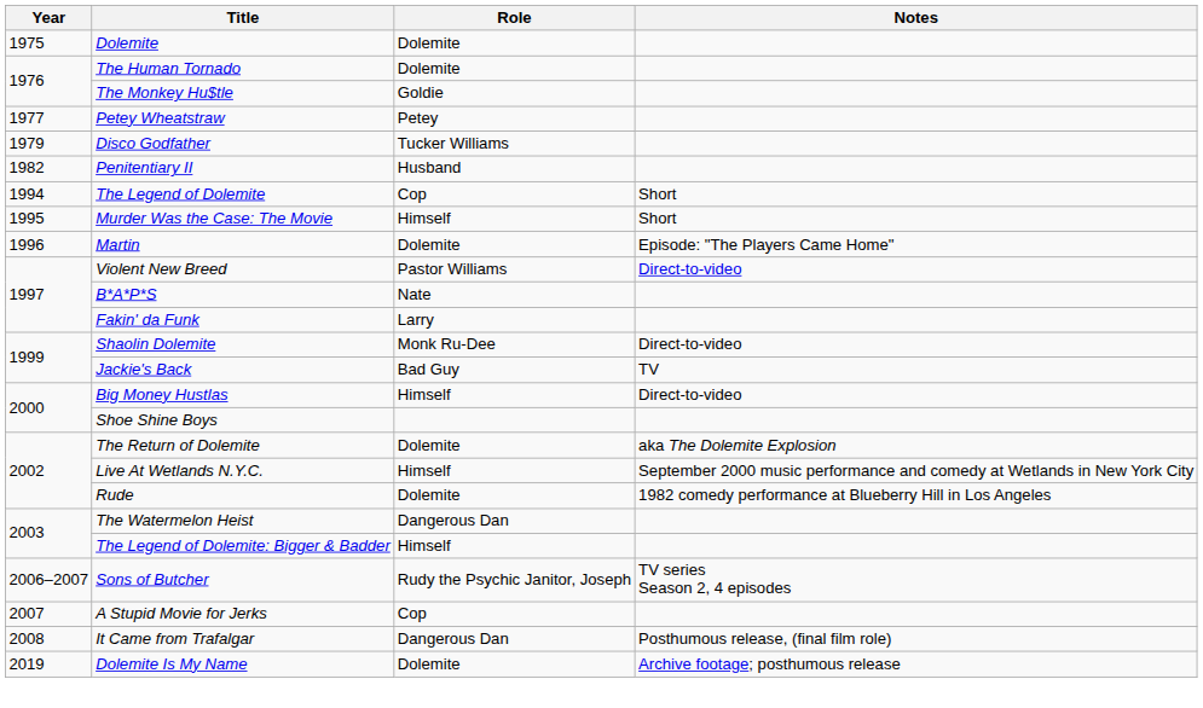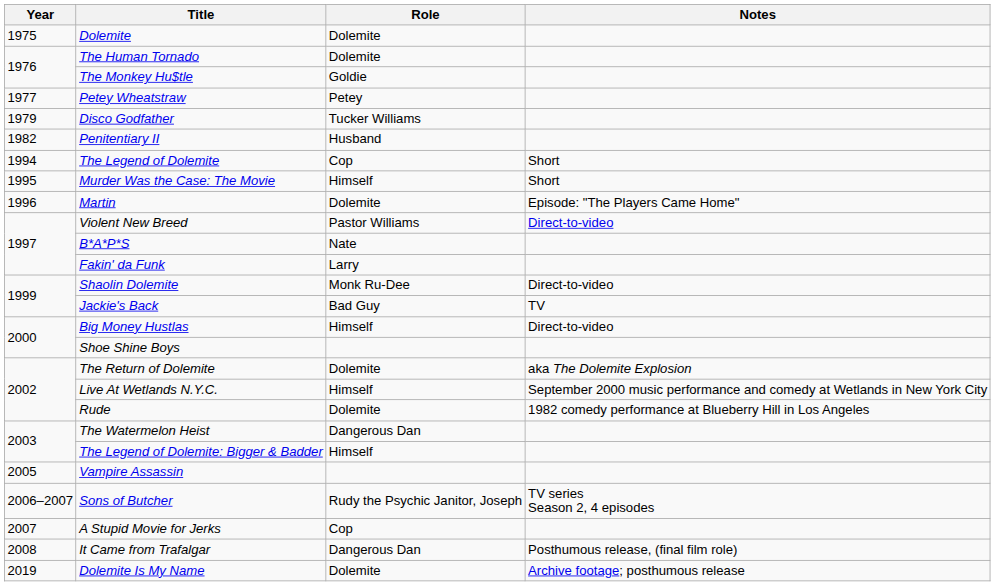 <table class="wikitable sortable">
 <tr>
 <th>Year</th>
 <th>Title</th>
 <th>Role</th>
 <th class="unsortable">Notes</th>
 </tr>
 <tr>
 <td>1975</td>
 <td><em><a href='#'>Dolemite</a></em></td>
 <td>Dolemite</td>
 <td></td>
 </tr>
 <tr>
 <td Rowspan=2>1976</td>
 <td><em><a href='#'>The Human Tornado</a></em></td>
 <td>Dolemite</td>
 <td></td>
 </tr>
 <tr>
 <td><em><a href='#'>The Monkey Hu$tle</a></em></td>
 <td>Goldie</td>
 <td></td>
 </tr>
 <tr>
 <td>1977</td>
 <td><em><a href='#'>Petey Wheatstraw</a></em></td>
 <td>Petey</td>
 <td></td>
 </tr>
 <tr>
 <td>1979</td>
 <td><em><a href='#'>Disco Godfather</a></em></td>
 <td>Tucker Williams</td>
 <td></td>
 </tr>
 <tr>
 <td>1982</td>
 <td><em><a href='#'>Penitentiary II</a></em></td>
 <td>Husband</td>
 <td></td>
 </tr>
 <tr>
 <td>1994</td>
 <td><em><a href='#'>The Legend of Dolemite</a></em></td>
 <td>Cop</td>
 <td>Short</td>
 </tr>
 <tr>
 <td>1995</td>
 <td><em><a href='#'>Murder Was the Case: The Movie</a></em></td>
 <td>Himself</td>
 <td>Short</td>
 </tr>
 <tr>
 <td>1996</td>
 <td><em><a href='#'>Martin</a></em></td>
 <td>Dolemite</td>
 <td>Episode: "The Players Came Home"</td>
 </tr>
 <tr>
 <td Rowspan=3>1997</td>
 <td><em>Violent New Breed</em></td>
 <td>Pastor Williams</td>
 <td><a href='#'>Direct-to-video</a></td>
 </tr>
 <tr>
 <td><em><a href='#'>B*A*P*S</a></em></td>
 <td>Nate</td>
 <td></td>
 </tr>
 <tr>
 <td><em><a href='#'>Fakin' da Funk</a></em></td>
 <td>Larry</td>
 <td></td>
 </tr>
 <tr>
 <td Rowspan=2>1999</td>
 <td><em><a href='#'>Shaolin Dolemite</a></em></td>
 <td>Monk Ru-Dee</td>
 <td>Direct-to-video</td>
 </tr>
 <tr>
 <td><em><a href='#'>Jackie's Back</a></em></td>
 <td>Bad Guy</td>
 <td>TV</td>
 </tr>
 <tr>
 <td Rowspan=2>2000</td>
 <td><em><a href='#'>Big Money Hustlas</a></em></td>
 <td>Himself</td>
 <td>Direct-to-video</td>
 </tr>
 <tr>
 <td><em>Shoe Shine Boys</em></td>
 <td></td>
 <td></td>
 </tr>
 <tr>
 <td Rowspan=3>2002</td>
 <td><em>The Return of Dolemite</em></td>
 <td>Dolemite</td>
 <td>aka <em>The Dolemite Explosion</em></td>
 </tr>
 <tr>
 <td><em>Live At Wetlands N.Y.C.</em></td>
 <td>Himself</td>
 <td>September 2000 music performance and comedy at Wetlands in New York City</td>
 </tr>
 <tr>
 <td><em>Rude</em></td>
 <td>Dolemite</td>
 <td>1982 comedy performance at Blueberry Hill in Los Angeles</td>
 </tr>
 <tr>
 <td Rowspan=2>2003</td>
 <td><em>The Watermelon Heist</em></td>
 <td>Dangerous Dan</td>
 <td></td>
 </tr>
 <tr>
 <td><em><a href='#'>The Legend of Dolemite: Bigger & Badder</a></em></td>
 <td>Himself</td>
 <td></td>
 </tr>
 <tr>
+<td>2005</td>
+<td><em><a href='#'>Vampire Assassin</a></em></td>
+<td></td>
+<td></td>
+</tr>
+<tr>
 <td>2006–2007</td>
 <td><em><a href='#'>Sons of Butcher</a></em></td>
 <td>Rudy the Psychic Janitor, Joseph</td>
 <td>TV series<br>Season 2, 4 episodes</td>
 </tr>
 <tr>
 <td>2007</td>
 <td><em>A Stupid Movie for Jerks</em></td>
 <td>Cop</td>
 <td></td>
 </tr>
 <tr>
 <td>2008</td>
 <td><em>It Came from Trafalgar</em></td>
 <td>Dangerous Dan</td>
 <td>Posthumous release, (final film role)</td>
 </tr>
 <tr>
 <td>2019</td>
 <td><em><a href='#'>Dolemite Is My Name</a></em></td>
 <td>Dolemite</td>
 <td><a href='#'>Archive footage</a>; posthumous release</td>
 </tr>
 </table>
